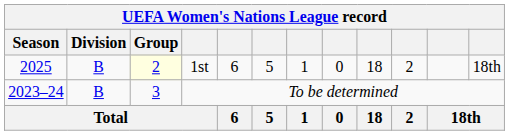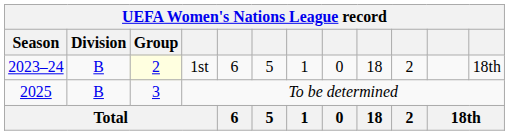 <table class="wikitable" style="text-align: center;">
 <tr>
 <th colspan=13><a href='#'>UEFA Women's Nations League</a> record</th>
 </tr>
 <tr>
 <th>Season</th>
 <th>Division</th>
 <th>Group</th>
 <th width=28></th>
 <th width=28></th>
 <th width=28></th>
 <th width=28></th>
 <th width=28></th>
 <th width=28></th>
 <th width=28></th>
 <th width=35></th>
 <th width=28></th>
 </tr>
 <tr>
-<td><a href='#'>2025</a></td>
+<td><a href='#'>2023–24</a></td>
 <td><a href='#'>B</a></td>
 <td style="background: lightyellow;"><a href='#'>2</a></td>
 <td>1st</td>
 <td>6</td>
 <td>5</td>
 <td>1</td>
 <td>0</td>
 <td>18</td>
 <td>2</td>
 <td></td>
 <td>18th</td>
 </tr>
 <tr>
-<td><a href='#'>2023–24</a></td>
+<td><a href='#'>2025</a></td>
 <td><a href='#'>B</a></td>
 <td><a href='#'>3</a></td>
 <td colspan=9><em>To be determined</em></td>
 </tr>
 <tr>
 <th colspan=4>Total</th>
 <th>6</th>
 <th>5</th>
 <th>1</th>
 <th>0</th>
 <th>18</th>
 <th>2</th>
 <th colspan=2>18th</th>
 </tr>
 </table>
